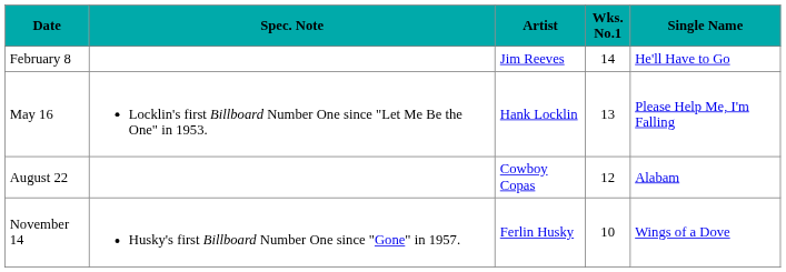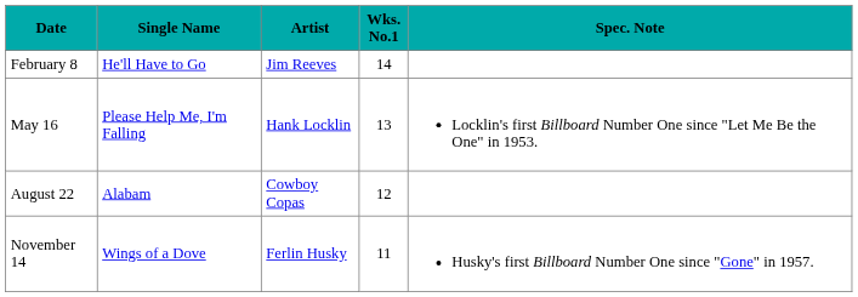 <table border="1" cellpadding="5" cellspacing="1" style="border-collapse: collapse">
 <tr style="background:#00AAAA">
 <th>Date</th>
-<th>Spec. Note</th>
+<th>Single Name</th>
 <th>Artist</th>
 <th width="40">Wks. No.1</th>
-<th>Single Name</th>
+<th>Spec. Note</th>
 </tr>
 <tr>
 <td>February 8</td>
-<td></td>
+<td><a href='#'>He'll Have to Go</a></td>
 <td><a href='#'>Jim Reeves</a></td>
 <td align="center">14</td>
-<td><a href='#'>He'll Have to Go</a></td>
+<td></td>
 </tr>
 <tr>
 <td>May 16</td>
-<td><br><ul><li>Locklin's first <em>Billboard</em> Number One since "Let Me Be the One" in 1953.</li></ul></td>
+<td><a href='#'>Please Help Me, I'm Falling</a></td>
 <td><a href='#'>Hank Locklin</a></td>
 <td align="center">13</td>
-<td><a href='#'>Please Help Me, I'm Falling</a></td>
+<td><br><ul><li>Locklin's first <em>Billboard</em> Number One since "Let Me Be the One" in 1953.</li></ul></td>
 </tr>
 <tr>
 <td>August 22</td>
-<td></td>
+<td><a href='#'>Alabam</a></td>
 <td><a href='#'>Cowboy Copas</a></td>
 <td align="center">12</td>
-<td><a href='#'>Alabam</a></td>
+<td></td>
 </tr>
 <tr>
 <td>November 14</td>
+<td><a href='#'>Wings of a Dove</a></td>
+<td><a href='#'>Ferlin Husky</a></td>
+<td align="center">11</td>
 <td><br><ul><li>Husky's first <em>Billboard</em> Number One since "<a href='#'>Gone</a>" in 1957.</li></ul></td>
-<td><a href='#'>Ferlin Husky</a></td>
-<td align="center">10</td>
-<td><a href='#'>Wings of a Dove</a></td>
 </tr>
 </table>
